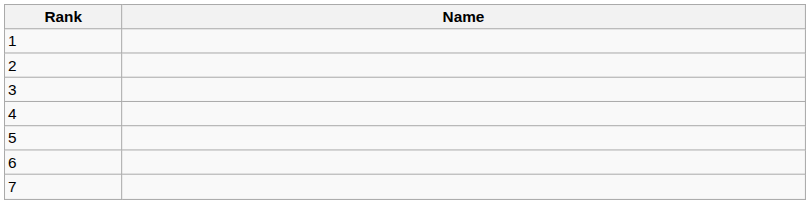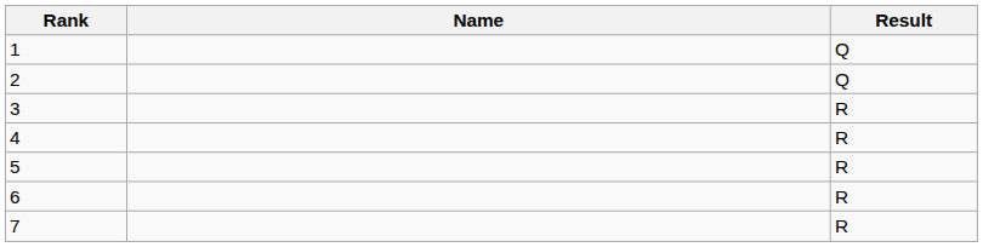 <table class=wikitable style="font-size:95%" width="40%">
 <tr>
 <th width=20>Rank</th>
 <th width=250>Name</th>
+<th width=25>Result</th>
 </tr>
 <tr>
 <td>1</td>
 <td></td>
+<td>Q</td>
 </tr>
 <tr>
 <td>2</td>
 <td></td>
+<td>Q</td>
 </tr>
 <tr>
 <td>3</td>
 <td></td>
+<td>R</td>
 </tr>
 <tr>
 <td>4</td>
 <td></td>
+<td>R</td>
 </tr>
 <tr>
 <td>5</td>
 <td></td>
+<td>R</td>
 </tr>
 <tr>
 <td>6</td>
 <td></td>
+<td>R</td>
 </tr>
 <tr>
 <td>7</td>
 <td></td>
+<td>R</td>
 </tr>
 </table>
